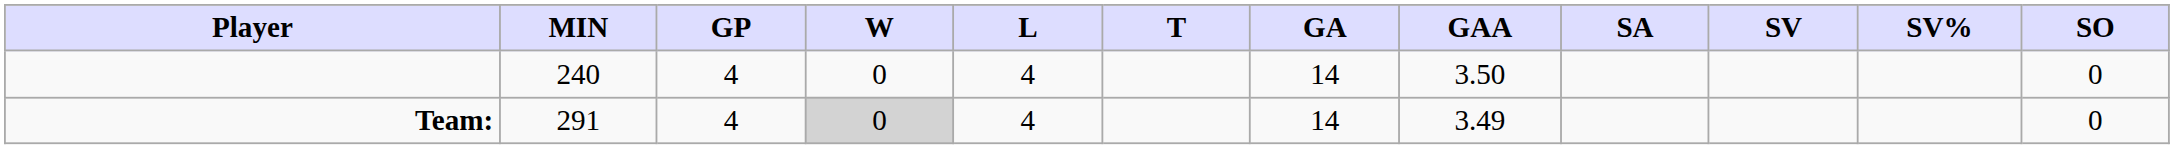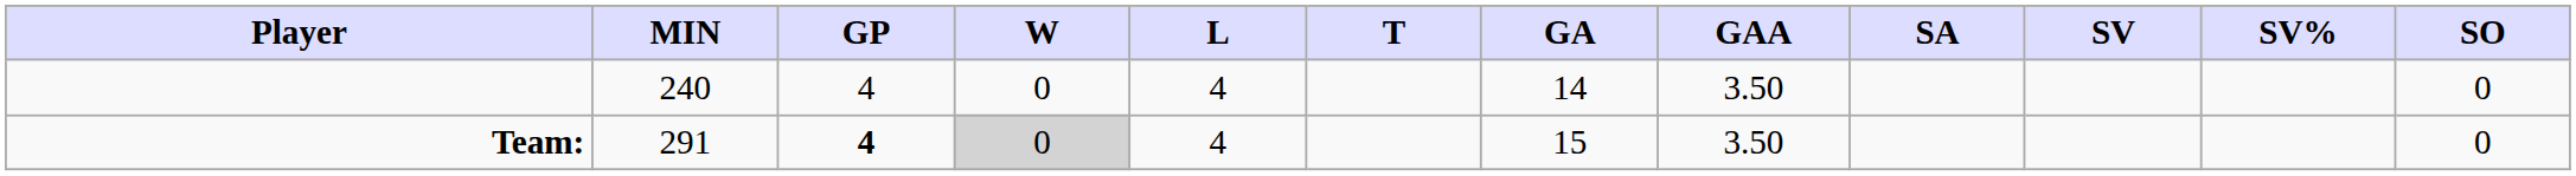 <table style="width:60%;" class="wikitable sortable">
 <tr>
 <th style="background:#ddf; width:10%;">Player</th>
 <th style="width:3%; background:#ddf;">MIN</th>
 <th style="width:3%; background:#ddf;">GP</th>
 <th style="width:3%; background:#ddf;">W</th>
 <th style="width:3%; background:#ddf;">L</th>
 <th style="width:3%; background:#ddf;">T</th>
 <th style="width:3%; background:#ddf;">GA</th>
 <th style="width:3%; background:#ddf;">GAA</th>
 <th style="width:3%; background:#ddf;">SA</th>
 <th style="width:3%; background:#ddf;">SV</th>
 <th style="width:3%; background:#ddf;">SV%</th>
 <th style="width:3%; background:#ddf;">SO</th>
 </tr>
 <tr style="text-align:center;">
 <td style="text-align:right;"></td>
 <td>240</td>
 <td>4</td>
 <td>0</td>
 <td>4</td>
 <td></td>
 <td>14</td>
 <td>3.50</td>
 <td></td>
 <td></td>
 <td></td>
 <td>0</td>
 </tr>
 <tr style="text-align:center;">
 <td style="text-align:right;"><strong>Team:</strong></td>
 <td>291</td>
-<td>4</td>
+<td><strong>4</strong></td>
 <td style="background: lightgrey;">0</td>
 <td>4</td>
 <td></td>
-<td>14</td>
-<td>3.49</td>
+<td>15</td>
+<td>3.50</td>
 <td></td>
 <td></td>
 <td></td>
 <td>0</td>
 </tr>
 </table>
